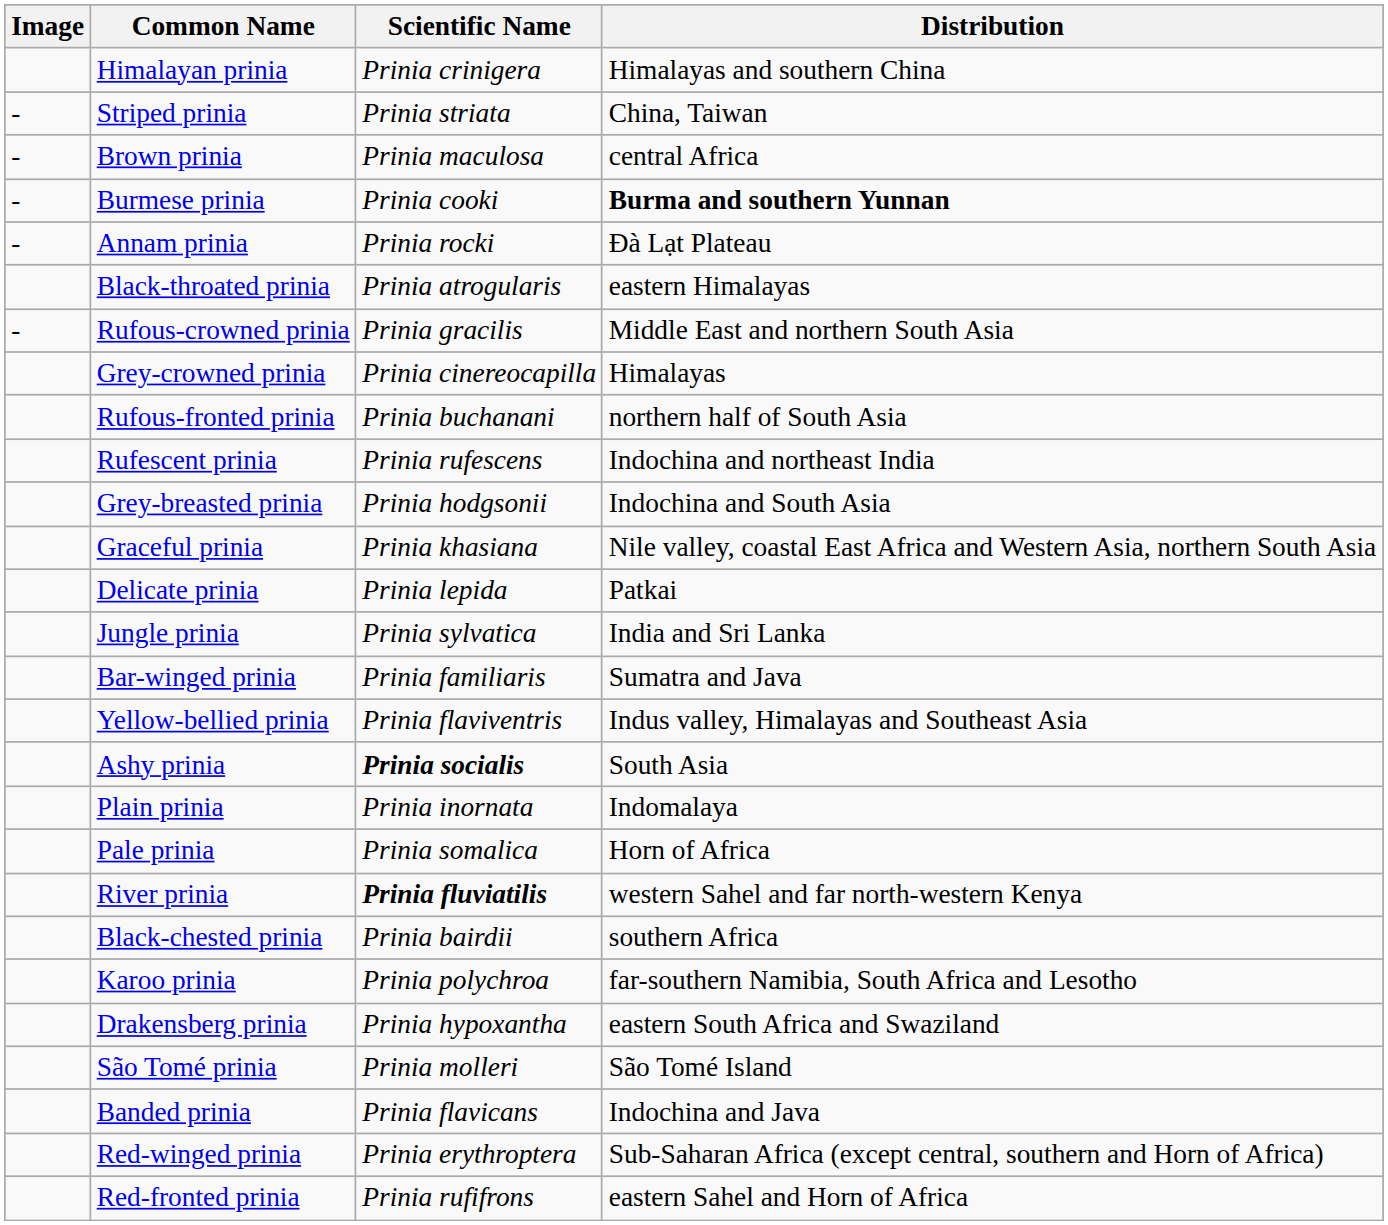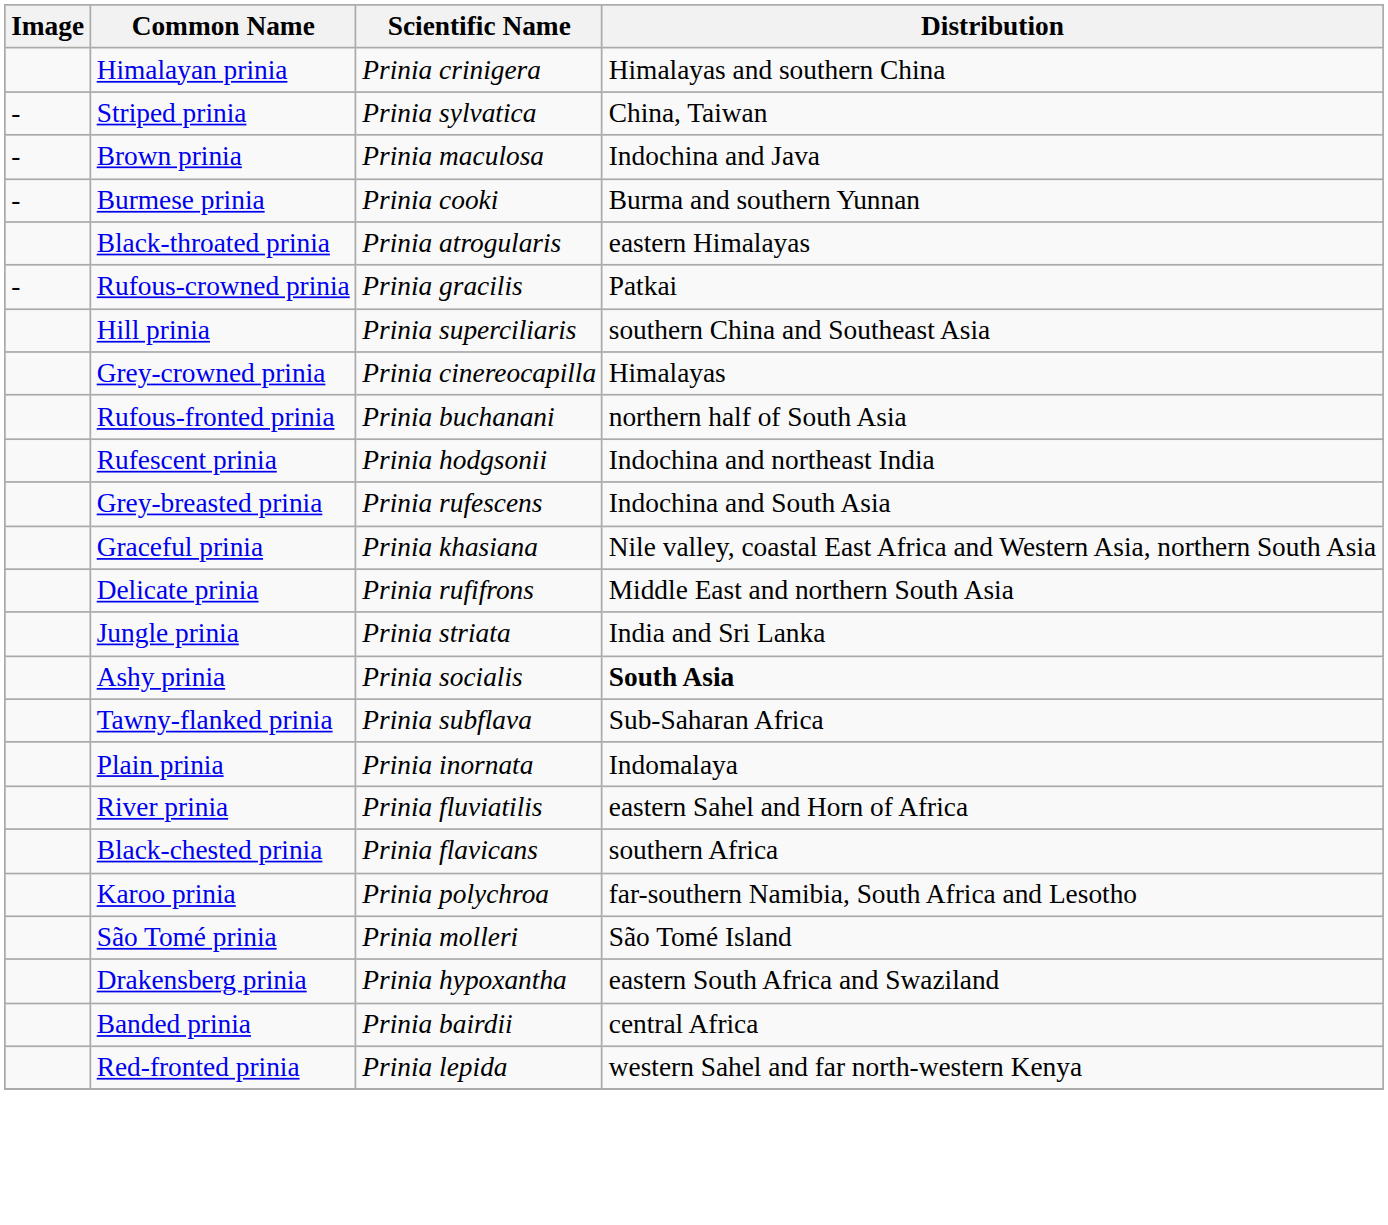 <table class="wikitable">
 <tr>
 <th>Image</th>
 <th>Common Name</th>
 <th>Scientific Name</th>
 <th>Distribution</th>
 </tr>
 <tr>
 <td></td>
 <td><a href='#'>Himalayan prinia</a></td>
 <td><em>Prinia crinigera</em></td>
 <td>Himalayas and southern China</td>
 </tr>
 <tr>
 <td>-</td>
 <td><a href='#'>Striped prinia</a></td>
-<td><em>Prinia striata</em></td>
+<td><em>Prinia sylvatica</em></td>
 <td>China, Taiwan</td>
 </tr>
 <tr>
 <td>-</td>
 <td><a href='#'>Brown prinia</a></td>
 <td><em>Prinia maculosa</em></td>
-<td>central Africa</td>
+<td>Indochina and Java</td>
 </tr>
 <tr>
 <td>-</td>
 <td><a href='#'>Burmese prinia</a></td>
 <td><em>Prinia cooki</em></td>
-<td><strong>Burma and southern Yunnan</strong></td>
-</tr>
-<tr>
-<td>-</td>
-<td><a href='#'>Annam prinia</a></td>
-<td><em>Prinia rocki</em></td>
-<td>Đà Lạt Plateau</td>
+<td>Burma and southern Yunnan</td>
 </tr>
 <tr>
 <td></td>
 <td><a href='#'>Black-throated prinia</a></td>
 <td><em>Prinia atrogularis</em></td>
 <td>eastern Himalayas</td>
 </tr>
 <tr>
 <td>-</td>
 <td><a href='#'>Rufous-crowned prinia</a></td>
 <td><em>Prinia gracilis</em></td>
-<td>Middle East and northern South Asia</td>
+<td>Patkai</td>
+</tr>
+<tr>
+<td></td>
+<td><a href='#'>Hill prinia</a></td>
+<td><em>Prinia superciliaris</em></td>
+<td>southern China and Southeast Asia</td>
 </tr>
 <tr>
 <td></td>
 <td><a href='#'>Grey-crowned prinia</a></td>
 <td><em>Prinia cinereocapilla</em></td>
 <td>Himalayas</td>
 </tr>
 <tr>
 <td></td>
 <td><a href='#'>Rufous-fronted prinia</a></td>
 <td><em>Prinia buchanani</em></td>
 <td>northern half of South Asia</td>
 </tr>
 <tr>
 <td></td>
 <td><a href='#'>Rufescent prinia</a></td>
-<td><em>Prinia rufescens</em></td>
+<td><em>Prinia hodgsonii</em></td>
 <td>Indochina and northeast India</td>
 </tr>
 <tr>
 <td></td>
 <td><a href='#'>Grey-breasted prinia</a></td>
-<td><em>Prinia hodgsonii</em></td>
+<td><em>Prinia rufescens</em></td>
 <td>Indochina and South Asia</td>
 </tr>
 <tr>
 <td></td>
 <td><a href='#'>Graceful prinia</a></td>
 <td><em>Prinia khasiana</em></td>
 <td>Nile valley, coastal East Africa and Western Asia, northern South Asia</td>
 </tr>
 <tr>
 <td></td>
 <td><a href='#'>Delicate prinia</a></td>
-<td><em>Prinia lepida</em></td>
-<td>Patkai</td>
+<td><em>Prinia rufifrons</em></td>
+<td>Middle East and northern South Asia</td>
 </tr>
 <tr>
 <td></td>
 <td><a href='#'>Jungle prinia</a></td>
-<td><em>Prinia sylvatica</em></td>
+<td><em>Prinia striata</em></td>
 <td>India and Sri Lanka</td>
 </tr>
 <tr>
 <td></td>
-<td><a href='#'>Bar-winged prinia</a></td>
-<td><em>Prinia familiaris</em></td>
-<td>Sumatra and Java</td>
+<td><a href='#'>Ashy prinia</a></td>
+<td><em>Prinia socialis</em></td>
+<td><strong>South Asia</strong></td>
 </tr>
 <tr>
 <td></td>
-<td><a href='#'>Yellow-bellied prinia</a></td>
-<td><em>Prinia flaviventris</em></td>
-<td>Indus valley, Himalayas and Southeast Asia</td>
-</tr>
-<tr>
-<td></td>
-<td><a href='#'>Ashy prinia</a></td>
-<td><strong><em>Prinia socialis</em></strong></td>
-<td>South Asia</td>
+<td><a href='#'>Tawny-flanked prinia</a></td>
+<td><em>Prinia subflava</em></td>
+<td>Sub-Saharan Africa</td>
 </tr>
 <tr>
 <td></td>
 <td><a href='#'>Plain prinia</a></td>
 <td><em>Prinia inornata</em></td>
 <td>Indomalaya</td>
 </tr>
 <tr>
 <td></td>
-<td><a href='#'>Pale prinia</a></td>
-<td><em>Prinia somalica</em></td>
-<td>Horn of Africa</td>
-</tr>
-<tr>
-<td></td>
 <td><a href='#'>River prinia</a></td>
-<td><strong><em>Prinia fluviatilis</em></strong></td>
-<td>western Sahel and far north-western Kenya</td>
+<td><em>Prinia fluviatilis</em></td>
+<td>eastern Sahel and Horn of Africa</td>
 </tr>
 <tr>
 <td></td>
 <td><a href='#'>Black-chested prinia</a></td>
-<td><em>Prinia bairdii</em></td>
+<td><em>Prinia flavicans</em></td>
 <td>southern Africa</td>
 </tr>
 <tr>
 <td></td>
 <td><a href='#'>Karoo prinia</a></td>
 <td><em>Prinia polychroa</em></td>
 <td>far-southern Namibia, South Africa and Lesotho</td>
 </tr>
 <tr>
 <td></td>
+<td><a href='#'>São Tomé prinia</a></td>
+<td><em>Prinia molleri</em></td>
+<td>São Tomé Island</td>
+</tr>
+<tr>
+<td></td>
 <td><a href='#'>Drakensberg prinia</a></td>
 <td><em>Prinia hypoxantha</em></td>
 <td>eastern South Africa and Swaziland</td>
 </tr>
 <tr>
 <td></td>
-<td><a href='#'>São Tomé prinia</a></td>
-<td><em>Prinia molleri</em></td>
-<td>São Tomé Island</td>
-</tr>
-<tr>
-<td></td>
 <td><a href='#'>Banded prinia</a></td>
-<td><em>Prinia flavicans</em></td>
-<td>Indochina and Java</td>
-</tr>
-<tr>
-<td></td>
-<td><a href='#'>Red-winged prinia</a></td>
-<td><em>Prinia erythroptera</em></td>
-<td>Sub-Saharan Africa (except central, southern and Horn of Africa)</td>
+<td><em>Prinia bairdii</em></td>
+<td>central Africa</td>
 </tr>
 <tr>
 <td></td>
 <td><a href='#'>Red-fronted prinia</a></td>
-<td><em>Prinia rufifrons</em></td>
-<td>eastern Sahel and Horn of Africa</td>
+<td><em>Prinia lepida</em></td>
+<td>western Sahel and far north-western Kenya</td>
 </tr>
 <tr>
 </tr>
 </table>
